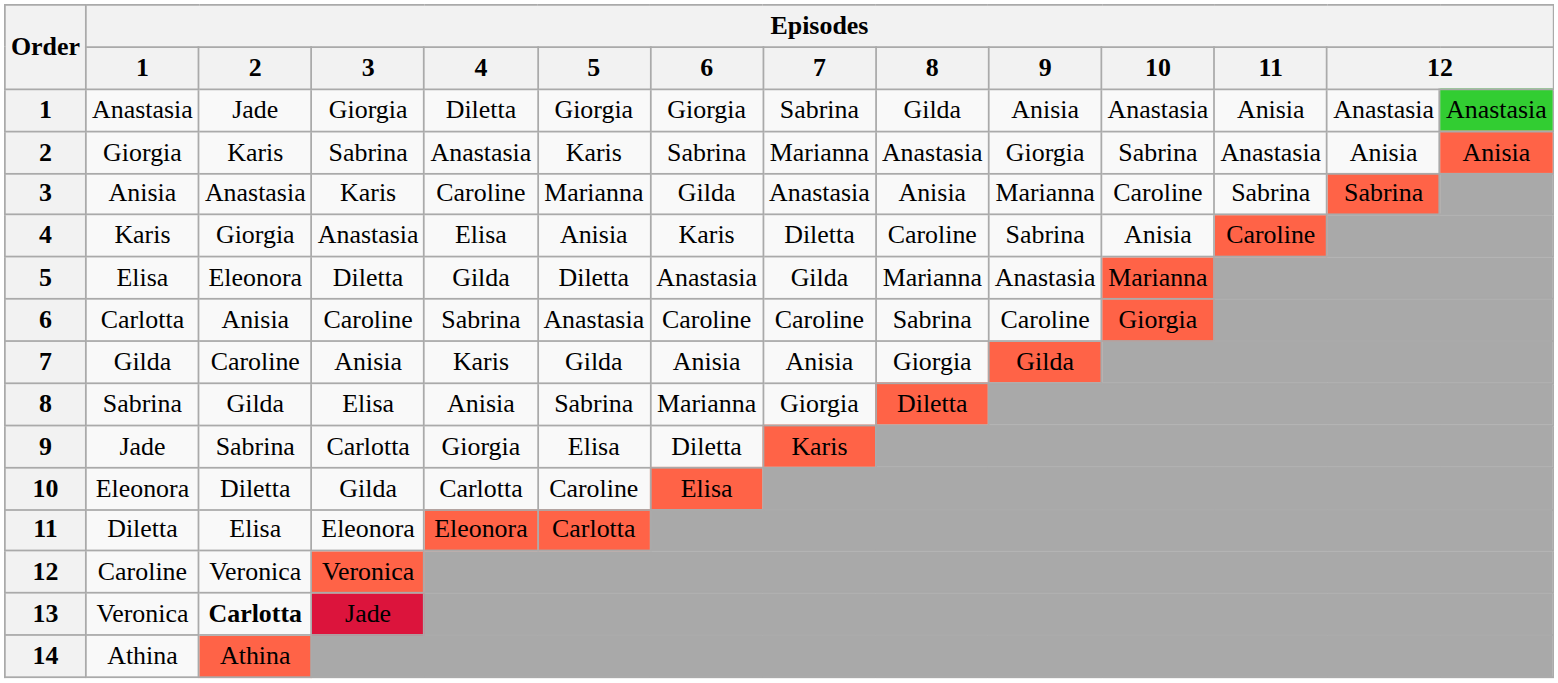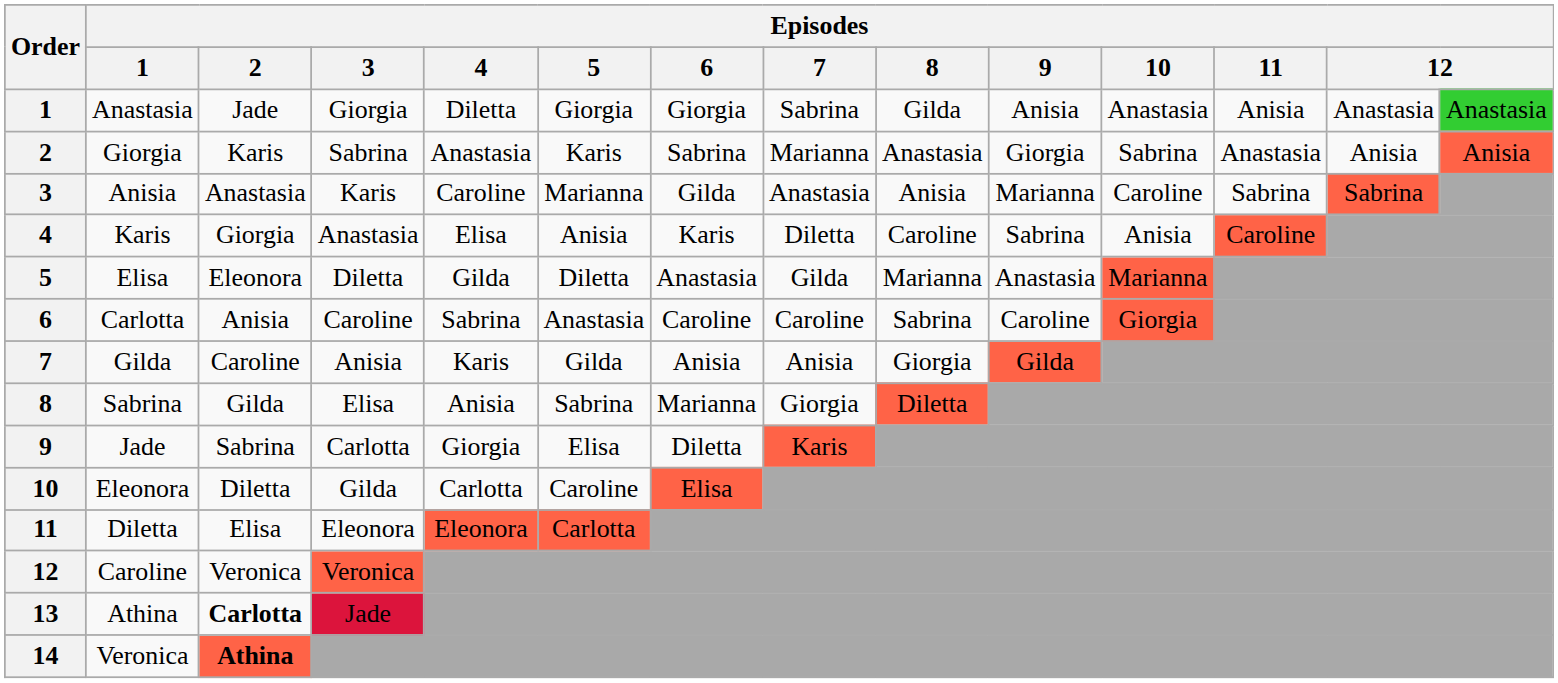 <table class="wikitable" style="text-align:center; font-size:92%">
 <tr>
 <th rowspan=2>Order</th>
 <th colspan=14>Episodes</th>
 </tr>
 <tr>
 <th>1</th>
 <th>2</th>
 <th>3</th>
 <th>4</th>
 <th>5</th>
 <th>6</th>
 <th>7</th>
 <th>8</th>
 <th>9</th>
 <th>10</th>
 <th>11</th>
 <th colspan=2>12</th>
 </tr>
 <tr>
 <th>1</th>
 <td>Anastasia</td>
 <td>Jade</td>
 <td>Giorgia</td>
 <td>Diletta</td>
 <td>Giorgia</td>
 <td>Giorgia</td>
 <td>Sabrina</td>
 <td>Gilda</td>
 <td>Anisia</td>
 <td>Anastasia</td>
 <td>Anisia</td>
 <td>Anastasia</td>
 <td bgcolor="32CD32">Anastasia</td>
 </tr>
 <tr>
 <th>2</th>
 <td>Giorgia</td>
 <td>Karis</td>
 <td>Sabrina</td>
 <td>Anastasia</td>
 <td>Karis</td>
 <td>Sabrina</td>
 <td>Marianna</td>
 <td>Anastasia</td>
 <td>Giorgia</td>
 <td>Sabrina</td>
 <td>Anastasia</td>
 <td>Anisia</td>
 <td bgcolor="Tomato">Anisia</td>
 </tr>
 <tr>
 <th>3</th>
 <td>Anisia</td>
 <td>Anastasia</td>
 <td>Karis</td>
 <td>Caroline</td>
 <td>Marianna</td>
 <td>Gilda</td>
 <td>Anastasia</td>
 <td>Anisia</td>
 <td>Marianna</td>
 <td>Caroline</td>
 <td>Sabrina</td>
 <td bgcolor="Tomato">Sabrina</td>
 <td bgcolor="A9A9A9"></td>
 </tr>
 <tr>
 <th>4</th>
 <td>Karis</td>
 <td>Giorgia</td>
 <td>Anastasia</td>
 <td>Elisa</td>
 <td>Anisia</td>
 <td>Karis</td>
 <td>Diletta</td>
 <td>Caroline</td>
 <td>Sabrina</td>
 <td>Anisia</td>
 <td bgcolor="Tomato">Caroline</td>
 <td colspan=2 bgcolor="A9A9A9"></td>
 </tr>
 <tr>
 <th>5</th>
 <td>Elisa</td>
 <td>Eleonora</td>
 <td>Diletta</td>
 <td>Gilda</td>
 <td>Diletta</td>
 <td>Anastasia</td>
 <td>Gilda</td>
 <td>Marianna</td>
 <td>Anastasia</td>
 <td bgcolor="Tomato">Marianna</td>
 <td colspan=3 bgcolor="A9A9A9"></td>
 </tr>
 <tr>
 <th>6</th>
 <td>Carlotta</td>
 <td>Anisia</td>
 <td>Caroline</td>
 <td>Sabrina</td>
 <td>Anastasia</td>
 <td>Caroline</td>
 <td>Caroline</td>
 <td>Sabrina</td>
 <td>Caroline</td>
 <td bgcolor="Tomato">Giorgia</td>
 <td colspan=4 bgcolor="A9A9A9"></td>
 </tr>
 <tr>
 <th>7</th>
 <td>Gilda</td>
 <td>Caroline</td>
 <td>Anisia</td>
 <td>Karis</td>
 <td>Gilda</td>
 <td>Anisia</td>
 <td>Anisia</td>
 <td>Giorgia</td>
 <td bgcolor="Tomato">Gilda</td>
 <td colspan=5 bgcolor="A9A9A9"></td>
 </tr>
 <tr>
 <th>8</th>
 <td>Sabrina</td>
 <td>Gilda</td>
 <td>Elisa</td>
 <td>Anisia</td>
 <td>Sabrina</td>
 <td>Marianna</td>
 <td>Giorgia</td>
 <td bgcolor="Tomato">Diletta</td>
 <td colspan=6 bgcolor="A9A9A9"></td>
 </tr>
 <tr>
 <th>9</th>
 <td>Jade</td>
 <td>Sabrina</td>
 <td>Carlotta</td>
 <td>Giorgia</td>
 <td>Elisa</td>
 <td>Diletta</td>
 <td bgcolor="Tomato">Karis</td>
 <td colspan=7 bgcolor="A9A9A9"></td>
 </tr>
 <tr>
 <th>10</th>
 <td>Eleonora</td>
 <td>Diletta</td>
 <td>Gilda</td>
 <td>Carlotta</td>
 <td>Caroline</td>
 <td bgcolor="Tomato">Elisa</td>
 <td colspan=8 bgcolor="A9A9A9"></td>
 </tr>
 <tr>
 <th>11</th>
 <td>Diletta</td>
 <td>Elisa</td>
 <td>Eleonora</td>
 <td bgcolor="Tomato">Eleonora</td>
 <td bgcolor="Tomato">Carlotta</td>
 <td colspan=9 bgcolor="A9A9A9"></td>
 </tr>
 <tr>
 <th>12</th>
 <td>Caroline</td>
 <td>Veronica</td>
 <td bgcolor="Tomato">Veronica</td>
 <td colspan=11 bgcolor="A9A9A9"></td>
 </tr>
 <tr>
 <th>13</th>
-<td>Veronica</td>
+<td>Athina</td>
 <td><strong>Carlotta</strong></td>
 <td bgcolor="crimson"><span>Jade</span></td>
 <td colspan=12 bgcolor="A9A9A9"></td>
 </tr>
 <tr>
 <th>14</th>
-<td>Athina</td>
-<td bgcolor="Tomato">Athina</td>
+<td>Veronica</td>
+<td bgcolor="Tomato"><strong>Athina</strong></td>
 <td colspan=12 bgcolor="A9A9A9"></td>
 </tr>
 </table>
